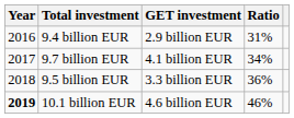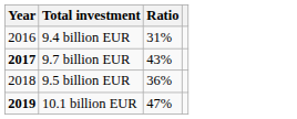 <table class="wikitable">
 <tr>
 <th>Year</th>
 <th>Total investment</th>
-<th>GET investment</th>
 <th>Ratio</th>
 <th></th>
 </tr>
 <tr>
 <td>2016</td>
 <td>9.4 billion EUR</td>
-<td>2.9 billion EUR</td>
 <td>31%</td>
 <td></td>
 </tr>
 <tr>
-<td>2017</td>
+<td><strong>2017</strong></td>
 <td>9.7 billion EUR</td>
-<td>4.1 billion EUR</td>
-<td>34%</td>
+<td>43%</td>
 <td></td>
 </tr>
 <tr>
 <td>2018</td>
 <td>9.5 billion EUR</td>
-<td>3.3 billion EUR</td>
 <td>36%</td>
 <td></td>
 </tr>
 <tr>
 <td><strong>2019</strong></td>
 <td>10.1 billion EUR</td>
-<td>4.6 billion EUR</td>
-<td>46%</td>
+<td>47%</td>
 <td></td>
 </tr>
 </table>
